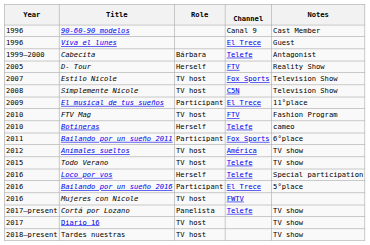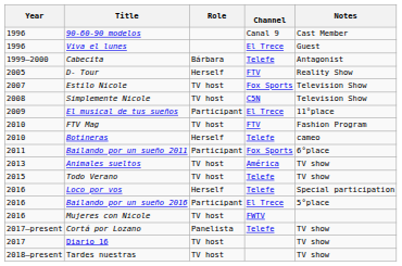 <table class="wikitable" style="font-size: 90%;">
 <tr>
 <th>Year</th>
 <th>Title</th>
 <th>Role</th>
 <th><br>Channel</th>
 <th>Notes</th>
 </tr>
 <tr>
 <td>1996</td>
 <td><em><a href='#'>90-60-90 modelos</a></em></td>
 <td></td>
 <td>Canal 9</td>
 <td>Cast Member</td>
 </tr>
 <tr>
 <td>1996</td>
 <td><em><a href='#'>Viva el lunes</a></em></td>
 <td></td>
 <td><a href='#'>El Trece</a></td>
 <td>Guest</td>
 </tr>
 <tr>
 <td>1999–2000</td>
 <td><em>Cabecita</em></td>
 <td>Bárbara</td>
 <td><a href='#'>Telefe</a></td>
 <td>Antagonist</td>
 </tr>
 <tr>
 <td>2005</td>
 <td><em>D- Tour</em></td>
 <td>Herself</td>
 <td><a href='#'>FTV</a></td>
 <td>Reality Show</td>
 </tr>
 <tr>
 <td>2007</td>
 <td><em>Estilo Nicole</em></td>
 <td>TV host</td>
 <td><a href='#'>Fox Sports</a></td>
 <td>Television Show</td>
 </tr>
 <tr>
 <td>2008</td>
 <td><em>Simplemente Nicole</em></td>
 <td>TV host</td>
 <td><a href='#'>C5N</a></td>
 <td>Television Show</td>
 </tr>
 <tr>
 <td>2009</td>
 <td><em><a href='#'>El musical de tus sueños</a></em></td>
 <td>Participant</td>
 <td><a href='#'>El Trece</a></td>
 <td>11°place</td>
 </tr>
 <tr>
 <td>2010</td>
 <td><em>FTV Mag</em></td>
 <td>TV host</td>
 <td><a href='#'>FTV</a></td>
 <td>Fashion Program</td>
 </tr>
 <tr>
 <td>2010</td>
 <td><em><a href='#'>Botineras</a></em></td>
 <td>Herself</td>
 <td><a href='#'>Telefe</a></td>
 <td>cameo</td>
 </tr>
 <tr>
 <td>2011</td>
 <td><em><a href='#'>Bailando por un sueño 2011</a></em></td>
 <td>Participant</td>
 <td><a href='#'>Fox Sports</a></td>
 <td>6°place</td>
 </tr>
 <tr>
-<td>2012</td>
+<td>2013</td>
 <td><em><a href='#'>Animales sueltos</a></em></td>
 <td>TV host</td>
 <td><a href='#'>América</a></td>
 <td>TV show</td>
 </tr>
 <tr>
 <td>2015</td>
 <td><em>Todo Verano</em></td>
 <td>TV host</td>
 <td><a href='#'>Telefe</a></td>
 <td>TV show</td>
 </tr>
 <tr>
 <td>2016</td>
 <td><em><a href='#'>Loco por vos</a></em></td>
 <td>Herself</td>
 <td><a href='#'>Telefe</a></td>
 <td>Special participation</td>
 </tr>
 <tr>
 <td>2016</td>
 <td><em><a href='#'>Bailando por un sueño 2016</a></em></td>
 <td>Participant</td>
 <td><a href='#'>El Trece</a></td>
 <td>5°place</td>
 </tr>
 <tr>
 <td>2016</td>
 <td><em>Mujeres con Nicole</em></td>
 <td>TV host</td>
 <td><a href='#'>FWTV</a></td>
 <td></td>
 </tr>
 <tr>
 <td>2017–present</td>
 <td><em>Cortá  por Lozano</em></td>
 <td>Panelista</td>
 <td><a href='#'>Telefe</a></td>
 <td>TV show</td>
 </tr>
 <tr>
 <td>2017</td>
 <td><a href='#'>Diario 16</a></td>
 <td>TV host</td>
 <td></td>
 <td>TV show</td>
 </tr>
 <tr>
 <td>2018–present</td>
 <td>Tardes nuestras</td>
 <td>TV host</td>
 <td></td>
 <td>TV show</td>
 </tr>
 </table>
